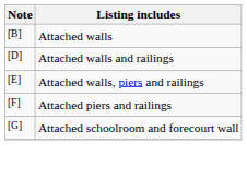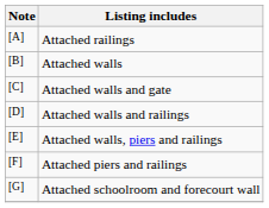 <table class="wikitable">
 <tr>
 <th>Note</th>
 <th>Listing includes</th>
 </tr>
 <tr>
+<td><sup>[A]</sup></td>
+<td>Attached railings</td>
+</tr>
+<tr>
 <td><sup>[B]</sup></td>
 <td>Attached walls</td>
+</tr>
+<tr>
+<td><sup>[C]</sup></td>
+<td>Attached walls and gate</td>
 </tr>
 <tr>
 <td><sup>[D]</sup></td>
 <td>Attached walls and railings</td>
 </tr>
 <tr>
 <td><sup>[E]</sup></td>
 <td>Attached walls, <a href='#'>piers</a> and railings</td>
 </tr>
 <tr>
 <td><sup>[F]</sup></td>
 <td>Attached piers and railings</td>
 </tr>
 <tr>
 <td><sup>[G]</sup></td>
 <td>Attached schoolroom and forecourt wall</td>
 </tr>
 <tr>
 </tr>
 </table>
